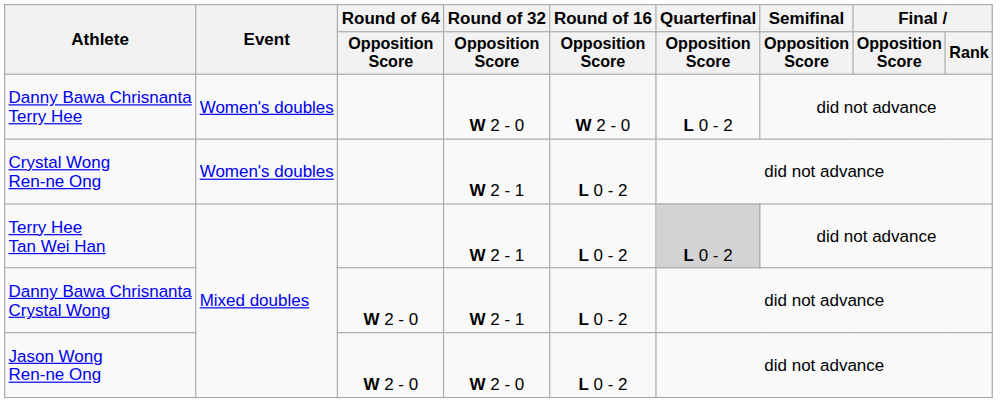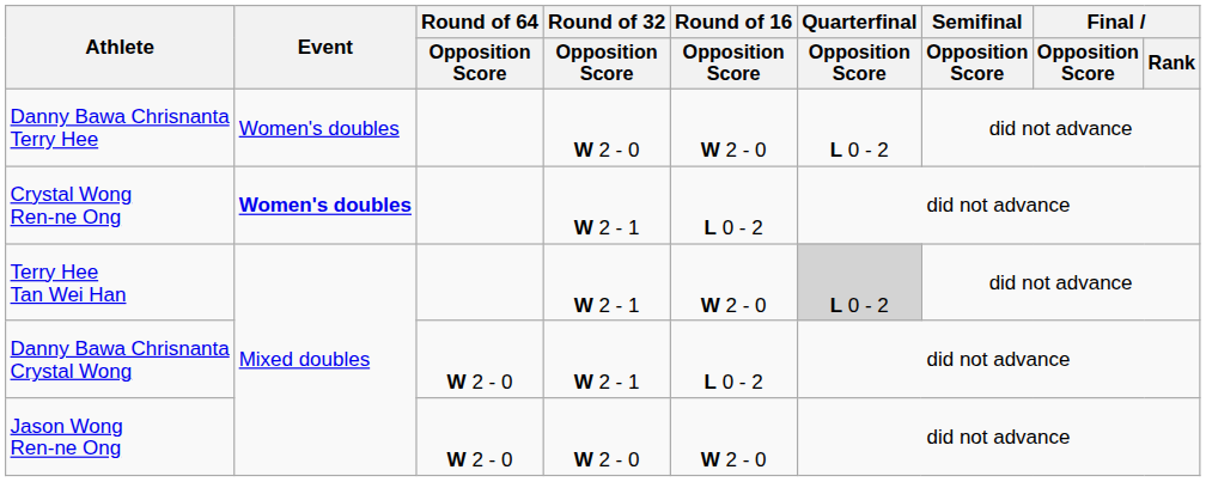 <table class=wikitable style="font-size:90%">
 <tr>
 <th rowspan=2>Athlete</th>
 <th rowspan=2>Event</th>
 <th>Round of 64</th>
 <th>Round of 32</th>
 <th>Round of 16</th>
 <th>Quarterfinal</th>
 <th>Semifinal</th>
 <th colspan=2>Final / </th>
 </tr>
 <tr style="font-size:95%">
 <th>Opposition<br>Score</th>
 <th>Opposition<br>Score</th>
 <th>Opposition<br>Score</th>
 <th>Opposition<br>Score</th>
 <th>Opposition<br>Score</th>
 <th>Opposition<br>Score</th>
 <th>Rank</th>
 </tr>
 <tr align=center>
 <td align=left><a href='#'>Danny Bawa Chrisnanta</a><br><a href='#'>Terry Hee</a></td>
 <td align=left><a href='#'>Women's doubles</a></td>
 <td></td>
 <td><br><br><strong>W</strong> 2 - 0</td>
 <td><br><br><strong>W</strong> 2 - 0</td>
 <td><br><br><strong>L</strong> 0 - 2</td>
 <td colspan=3>did not advance</td>
 </tr>
 <tr align=center>
 <td align=left><a href='#'>Crystal Wong</a><br><a href='#'>Ren-ne Ong</a></td>
-<td align=left><a href='#'>Women's doubles</a></td>
+<td align=left><strong><a href='#'>Women's doubles</a></strong></td>
 <td></td>
 <td><br><br><strong>W</strong> 2 - 1</td>
 <td><br><br><strong>L</strong> 0 - 2</td>
 <td colspan=4>did not advance</td>
 </tr>
 <tr align=center>
 <td align=left><a href='#'>Terry Hee</a><br><a href='#'>Tan Wei Han</a></td>
 <td align=left rowspan=3><a href='#'>Mixed doubles</a></td>
 <td></td>
 <td><br><br><strong>W</strong> 2 - 1</td>
-<td><br><br><strong>L</strong> 0 - 2</td>
+<td><br><br><strong>W</strong> 2 - 0</td>
 <td style="background: lightgrey;"><br><br><strong>L</strong> 0 - 2</td>
 <td colspan=3>did not advance</td>
 </tr>
 <tr align=center>
 <td align=left><a href='#'>Danny Bawa Chrisnanta</a><br><a href='#'>Crystal Wong</a></td>
 <td><br><br><strong>W</strong> 2 - 0</td>
 <td><br><br><strong>W</strong> 2 - 1</td>
 <td><br><br><strong>L</strong> 0 - 2</td>
 <td colspan=4>did not advance</td>
 </tr>
 <tr align=center>
 <td align=left><a href='#'>Jason Wong</a><br><a href='#'>Ren-ne Ong</a></td>
 <td><br><br><strong>W</strong> 2 - 0</td>
 <td><br><br><strong>W</strong> 2 - 0</td>
-<td><br><br><strong>L</strong> 0 - 2</td>
+<td><br><br><strong>W</strong> 2 - 0</td>
 <td colspan=4>did not advance</td>
 </tr>
 </table>
